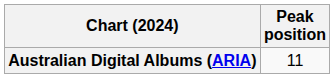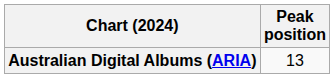 <table class="wikitable sortable plainrowheaders" style="text-align:center">
 <tr>
 <th scope="col">Chart (2024)</th>
 <th scope="col">Peak<br>position</th>
 </tr>
 <tr>
 <th scope="row">Australian Digital Albums (<a href='#'>ARIA</a>)</th>
-<td>11</td>
+<td>13</td>
 </tr>
 <tr>
 </tr>
 <tr>
 </tr>
 </table>
